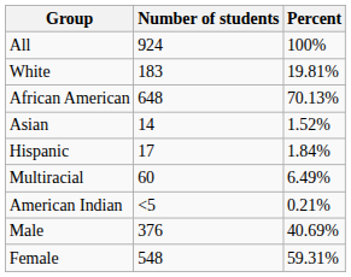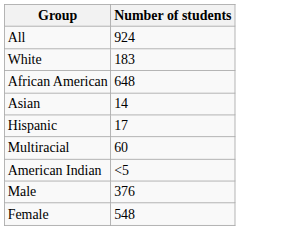 <table class="wikitable">
 <tr>
 <th>Group</th>
 <th>Number of students</th>
-<th>Percent</th>
 </tr>
 <tr>
 <td>All</td>
 <td>924</td>
-<td>100%</td>
 </tr>
 <tr>
 <td>White</td>
 <td>183</td>
-<td>19.81%</td>
 </tr>
 <tr>
 <td>African American</td>
 <td>648</td>
-<td>70.13%</td>
 </tr>
 <tr>
 <td>Asian</td>
 <td>14</td>
-<td>1.52%</td>
 </tr>
 <tr>
 <td>Hispanic</td>
 <td>17</td>
-<td>1.84%</td>
 </tr>
 <tr>
 <td>Multiracial</td>
 <td>60</td>
-<td>6.49%</td>
 </tr>
 <tr>
 <td>American Indian</td>
 <td><5</td>
-<td>0.21%</td>
 </tr>
 <tr>
 <td>Male</td>
 <td>376</td>
-<td>40.69%</td>
 </tr>
 <tr>
 <td>Female</td>
 <td>548</td>
-<td>59.31%</td>
 </tr>
 </table>
